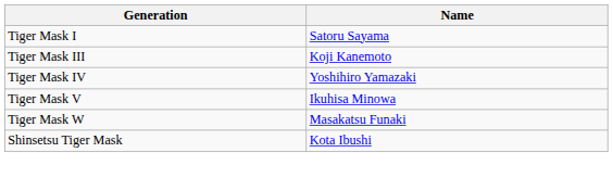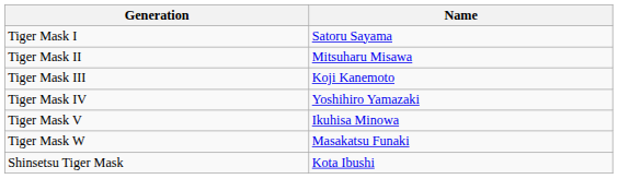 <table class="wikitable">
 <tr>
 <th style="width:20%;">Generation</th>
 <th style="width:20%;">Name</th>
 </tr>
 <tr>
 <td>Tiger Mask I</td>
 <td><a href='#'>Satoru Sayama</a></td>
+</tr>
+<tr>
+<td>Tiger Mask II</td>
+<td><a href='#'>Mitsuharu Misawa</a></td>
 </tr>
 <tr>
 <td>Tiger Mask III</td>
 <td><a href='#'>Koji Kanemoto</a></td>
 </tr>
 <tr>
 <td>Tiger Mask IV</td>
 <td><a href='#'>Yoshihiro Yamazaki</a></td>
 </tr>
 <tr>
 <td>Tiger Mask V</td>
 <td><a href='#'>Ikuhisa Minowa</a></td>
 </tr>
 <tr>
 <td>Tiger Mask W</td>
 <td><a href='#'>Masakatsu Funaki</a></td>
 </tr>
 <tr>
 <td>Shinsetsu Tiger Mask</td>
 <td><a href='#'>Kota Ibushi</a></td>
 </tr>
 </table>
